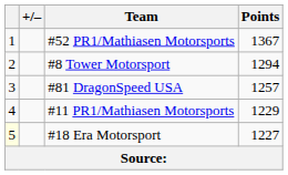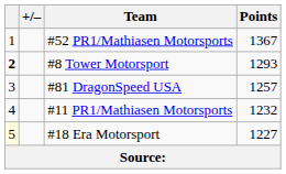 <table class="wikitable" style="font-size: 95%;">
 <tr>
 <th scope="col"></th>
 <th scope="col">+/–</th>
 <th scope="col">Team</th>
 <th scope="col">Points</th>
 </tr>
 <tr>
 <td align=center>1</td>
 <td align="left"></td>
 <td> #52 <a href='#'>PR1/Mathiasen Motorsports</a></td>
 <td align=right>1367</td>
 </tr>
 <tr>
-<td align=center>2</td>
+<td align=center><strong>2</strong></td>
 <td align="left"></td>
 <td> #8 <a href='#'>Tower Motorsport</a></td>
-<td align=right>1294</td>
+<td align=right>1293</td>
 </tr>
 <tr>
 <td align=center>3</td>
 <td align="left"></td>
 <td> #81 <a href='#'>DragonSpeed USA</a></td>
 <td align=right>1257</td>
 </tr>
 <tr>
 <td align=center>4</td>
 <td align="left"></td>
 <td> #11 <a href='#'>PR1/Mathiasen Motorsports</a></td>
-<td align=right>1229</td>
+<td align=right>1232</td>
 </tr>
 <tr>
 <td align=center style="background: lightyellow;">5</td>
 <td align="left"></td>
 <td> #18 Era Motorsport</td>
 <td align=right>1227</td>
 </tr>
 <tr>
 <th colspan=5>Source:</th>
 </tr>
 </table>
